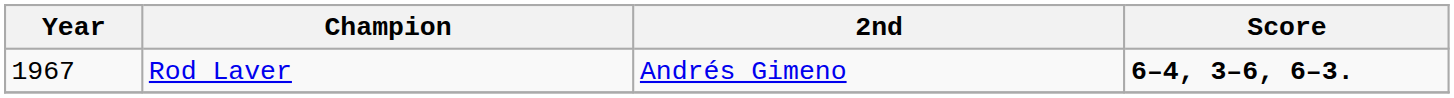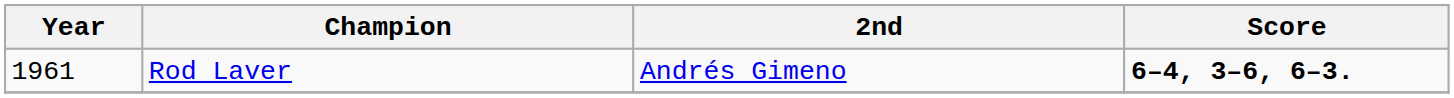 <table class="wikitable" style="font-size:98%;">
 <tr>
 <th style="width:60px;">Year</th>
 <th style="width:230px;">Champion</th>
 <th style="width:230px;">2nd</th>
 <th style="width:150px;">Score</th>
 </tr>
 <tr>
-<td>1967</td>
+<td>1961</td>
 <td> <a href='#'>Rod Laver</a></td>
 <td> <a href='#'>Andrés Gimeno</a></td>
 <td><strong>6–4, 3–6, 6–3.</strong></td>
 </tr>
 <tr>
 </tr>
 </table>
